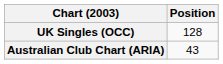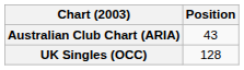 <table class="wikitable plainrowheaders" style="text-align:center">
 <tr>
 <th>Chart (2003)</th>
 <th>Position</th>
 </tr>
 <tr>
+<th scope="row">Australian Club Chart (ARIA)</th>
+<td>43</td>
+</tr>
+<tr>
 <th scope="row">UK Singles (OCC)</th>
 <td>128</td>
 </tr>
-<tr>
-<th scope="row">Australian Club Chart (ARIA)</th>
-<td>43</td>
-</tr>
 </table>
